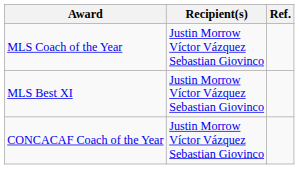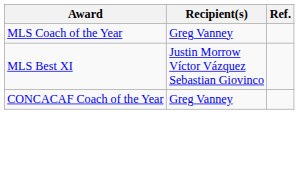 <table class=wikitable>
 <tr>
 <th>Award</th>
 <th>Recipient(s)</th>
 <th>Ref.</th>
 </tr>
 <tr>
 <td><a href='#'>MLS Coach of the Year</a></td>
-<td> <a href='#'>Justin Morrow</a><br> <a href='#'>Víctor Vázquez</a><br> <a href='#'>Sebastian Giovinco</a></td>
+<td> <a href='#'>Greg Vanney</a></td>
 <td></td>
 </tr>
 <tr>
 <td><a href='#'>MLS Best XI</a></td>
 <td> <a href='#'>Justin Morrow</a><br> <a href='#'>Víctor Vázquez</a><br> <a href='#'>Sebastian Giovinco</a></td>
 <td></td>
 </tr>
 <tr>
 <td><a href='#'>CONCACAF Coach of the Year</a></td>
-<td> <a href='#'>Justin Morrow</a><br> <a href='#'>Víctor Vázquez</a><br> <a href='#'>Sebastian Giovinco</a></td>
+<td> <a href='#'>Greg Vanney</a></td>
 <td></td>
 </tr>
 </table>
